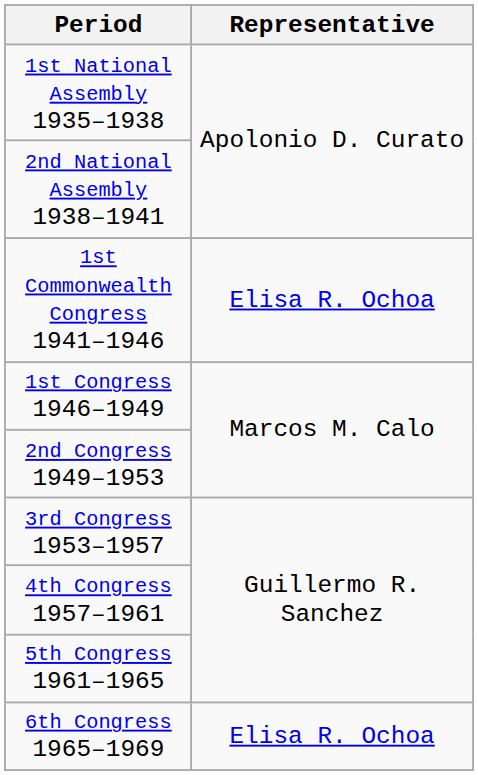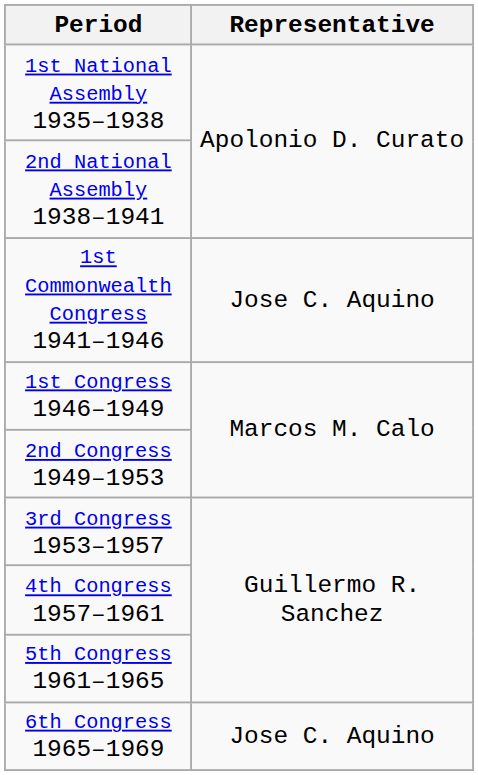 <table class="wikitable" style="text-align:center; width:40%;">
 <tr>
 <th width="40%">Period</th>
 <th>Representative</th>
 </tr>
 <tr>
 <td><small><a href='#'>1st National Assembly</a></small><br>1935–1938</td>
 <td rowspan="2">Apolonio D. Curato</td>
 </tr>
 <tr>
 <td><small><a href='#'>2nd National Assembly</a></small><br>1938–1941</td>
 </tr>
 <tr>
 <td><small><a href='#'>1st Commonwealth Congress</a></small><br>1941–1946</td>
-<td><a href='#'>Elisa R. Ochoa</a></td>
+<td>Jose C. Aquino</td>
 </tr>
 <tr>
 <td><small><a href='#'>1st Congress</a></small><br>1946–1949</td>
 <td rowspan="2">Marcos M. Calo</td>
 </tr>
 <tr>
 <td><small><a href='#'>2nd Congress</a></small><br>1949–1953</td>
 </tr>
 <tr>
 <td><small><a href='#'>3rd Congress</a></small><br>1953–1957</td>
 <td rowspan="3">Guillermo R. Sanchez</td>
 </tr>
 <tr>
 <td><small><a href='#'>4th Congress</a></small><br>1957–1961</td>
 </tr>
 <tr>
 <td><small><a href='#'>5th Congress</a></small><br>1961–1965</td>
 </tr>
 <tr>
 <td><small><a href='#'>6th Congress</a></small><br>1965–1969</td>
-<td><a href='#'>Elisa R. Ochoa</a></td>
+<td>Jose C. Aquino</td>
 </tr>
 </table>
